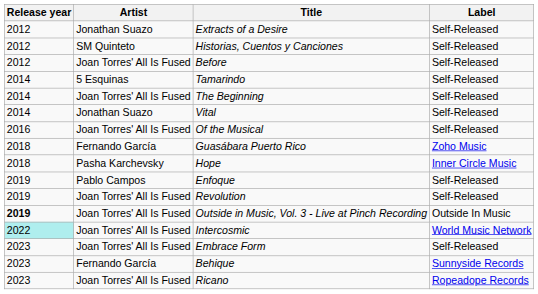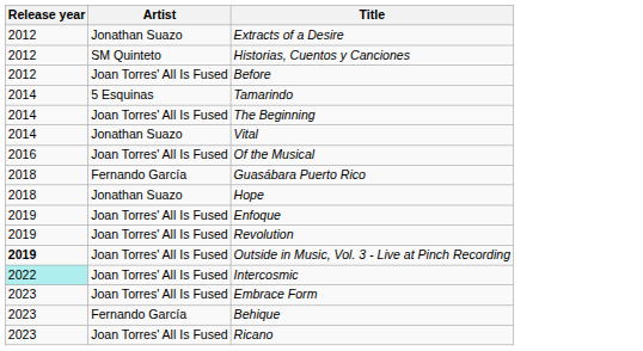 <table class="wikitable sortable">
 <tr>
 <th>Release year</th>
 <th>Artist</th>
 <th>Title</th>
-<th>Label</th>
 </tr>
 <tr>
 <td>2012</td>
 <td>Jonathan Suazo</td>
 <td><em>Extracts of a Desire</em></td>
-<td>Self-Released</td>
 </tr>
 <tr>
 <td>2012</td>
 <td>SM Quinteto</td>
 <td><em>Historias, Cuentos y Canciones</em></td>
-<td>Self-Released</td>
 </tr>
 <tr>
 <td>2012</td>
 <td>Joan Torres' All Is Fused</td>
 <td><em>Before </em></td>
-<td>Self-Released</td>
 </tr>
 <tr>
 <td>2014</td>
 <td>5 Esquinas</td>
 <td><em>Tamarindo</em></td>
-<td>Self-Released</td>
 </tr>
 <tr>
 <td>2014</td>
 <td>Joan Torres' All Is Fused</td>
 <td><em>The Beginning</em></td>
-<td>Self-Released</td>
 </tr>
 <tr>
 <td>2014</td>
 <td>Jonathan Suazo</td>
 <td><em>Vital</em></td>
-<td>Self-Released</td>
 </tr>
 <tr>
 <td>2016</td>
 <td>Joan Torres' All Is Fused</td>
 <td><em>Of the Musical</em></td>
-<td>Self-Released</td>
 </tr>
 <tr>
 <td>2018</td>
 <td>Fernando García</td>
 <td><em>Guasábara Puerto Rico</em></td>
-<td><a href='#'>Zoho Music</a></td>
 </tr>
 <tr>
 <td>2018</td>
-<td>Pasha Karchevsky</td>
+<td>Jonathan Suazo</td>
 <td><em>Hope</em></td>
-<td><a href='#'>Inner Circle Music</a></td>
 </tr>
 <tr>
 <td>2019</td>
-<td>Pablo Campos</td>
+<td>Joan Torres' All Is Fused</td>
 <td><em>Enfoque</em></td>
-<td>Self-Released</td>
 </tr>
 <tr>
 <td>2019</td>
 <td>Joan Torres' All Is Fused</td>
 <td><em>Revolution</em></td>
-<td>Self-Released</td>
 </tr>
 <tr>
 <td><strong>2019</strong></td>
 <td>Joan Torres' All Is Fused</td>
 <td><em>Outside in Music, Vol. 3 - Live at Pinch Recording</em></td>
-<td>Outside In Music</td>
 </tr>
 <tr>
 <td style="background: paleturquoise;">2022</td>
 <td>Joan Torres' All Is Fused</td>
 <td><em>Intercosmic</em></td>
-<td><a href='#'>World Music Network</a></td>
 </tr>
 <tr>
 <td>2023</td>
 <td>Joan Torres' All Is Fused</td>
 <td><em>Embrace Form </em></td>
-<td>Self-Released</td>
 </tr>
 <tr>
 <td>2023</td>
 <td>Fernando García</td>
 <td><em>Behique</em></td>
-<td><a href='#'>Sunnyside Records</a></td>
 </tr>
 <tr>
 <td>2023</td>
 <td>Joan Torres' All Is Fused</td>
 <td><em>Ricano</em></td>
-<td><a href='#'>Ropeadope Records</a></td>
 </tr>
 </table>
